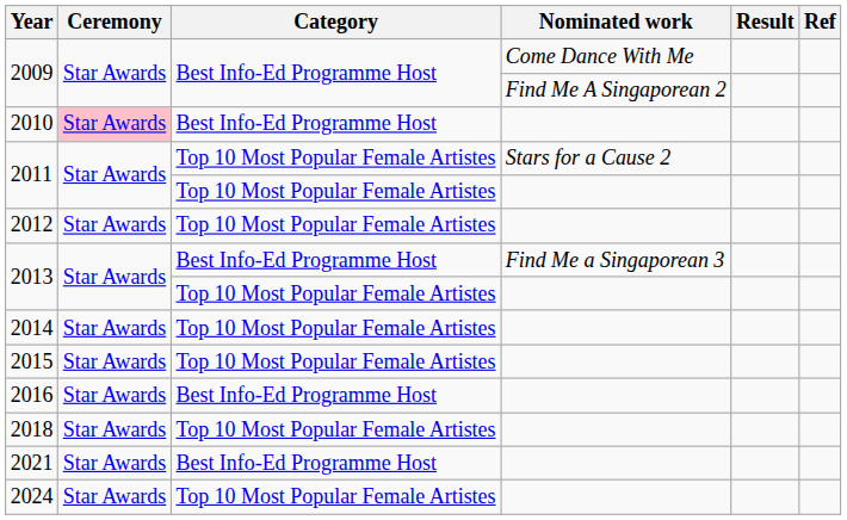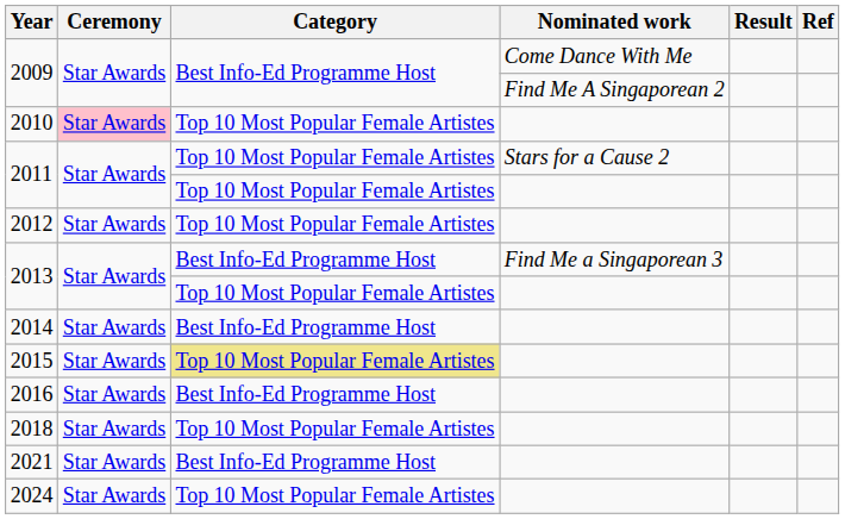 <table class="wikitable sortable">
 <tr>
 <th>Year</th>
 <th>Ceremony</th>
 <th>Category</th>
 <th>Nominated work</th>
 <th>Result</th>
 <th class="unsortable">Ref</th>
 </tr>
 <tr>
 <td rowspan="2">2009</td>
 <td rowspan="2"><a href='#'>Star Awards</a></td>
 <td rowspan="2"><a href='#'>Best Info-Ed Programme Host</a></td>
 <td><em>Come Dance With Me</em></td>
 <td></td>
 <td></td>
 </tr>
 <tr>
 <td><em>Find Me A Singaporean 2</em></td>
 <td></td>
 <td></td>
 </tr>
 <tr>
 <td>2010</td>
 <td style="background: pink;"><a href='#'>Star Awards</a></td>
-<td><a href='#'>Best Info-Ed Programme Host</a></td>
+<td><a href='#'>Top 10 Most Popular Female Artistes</a></td>
 <td></td>
 <td></td>
 <td></td>
 </tr>
 <tr>
 <td rowspan="2">2011</td>
 <td rowspan="2"><a href='#'>Star Awards</a></td>
 <td><a href='#'>Top 10 Most Popular Female Artistes</a></td>
 <td><em>Stars for a Cause 2</em></td>
 <td></td>
 <td></td>
 </tr>
 <tr>
 <td><a href='#'>Top 10 Most Popular Female Artistes</a></td>
 <td></td>
 <td></td>
 <td></td>
 </tr>
 <tr>
 <td>2012</td>
 <td><a href='#'>Star Awards</a></td>
 <td><a href='#'>Top 10 Most Popular Female Artistes</a></td>
 <td></td>
 <td></td>
 <td></td>
 </tr>
 <tr>
 <td rowspan="2">2013</td>
 <td rowspan="2"><a href='#'>Star Awards</a></td>
 <td><a href='#'>Best Info-Ed Programme Host</a></td>
 <td><em>Find Me a Singaporean 3</em></td>
 <td></td>
 <td></td>
 </tr>
 <tr>
 <td><a href='#'>Top 10 Most Popular Female Artistes</a></td>
 <td></td>
 <td></td>
 <td></td>
 </tr>
 <tr>
 <td>2014</td>
 <td><a href='#'>Star Awards</a></td>
-<td><a href='#'>Top 10 Most Popular Female Artistes</a></td>
+<td><a href='#'>Best Info-Ed Programme Host</a></td>
 <td></td>
 <td></td>
 <td></td>
 </tr>
 <tr>
 <td>2015</td>
 <td><a href='#'>Star Awards</a></td>
-<td><a href='#'>Top 10 Most Popular Female Artistes</a></td>
+<td style="background: khaki;"><a href='#'>Top 10 Most Popular Female Artistes</a></td>
 <td></td>
 <td></td>
 <td></td>
 </tr>
 <tr>
 <td>2016</td>
 <td><a href='#'>Star Awards</a></td>
 <td><a href='#'>Best Info-Ed Programme Host</a></td>
 <td></td>
 <td></td>
 <td></td>
 </tr>
 <tr>
 <td>2018</td>
 <td><a href='#'>Star Awards</a></td>
 <td><a href='#'>Top 10 Most Popular Female Artistes</a></td>
 <td></td>
 <td></td>
 <td></td>
 </tr>
 <tr>
 <td>2021</td>
 <td><a href='#'>Star Awards</a></td>
 <td><a href='#'>Best Info-Ed Programme Host</a></td>
 <td></td>
 <td></td>
 <td></td>
 </tr>
 <tr>
 <td>2024</td>
 <td><a href='#'>Star Awards</a></td>
 <td><a href='#'>Top 10 Most Popular Female Artistes</a></td>
 <td></td>
 <td></td>
 <td></td>
 </tr>
 </table>
